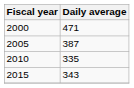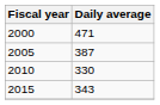 <table class="wikitable">
 <tr>
 <th>Fiscal year</th>
 <th>Daily average</th>
 </tr>
 <tr>
 <td>2000</td>
 <td>471</td>
 </tr>
 <tr>
 <td>2005</td>
 <td>387</td>
 </tr>
 <tr>
 <td>2010</td>
-<td>335</td>
+<td>330</td>
 </tr>
 <tr>
 <td>2015</td>
 <td>343</td>
 </tr>
 <tr>
 </tr>
 </table>
